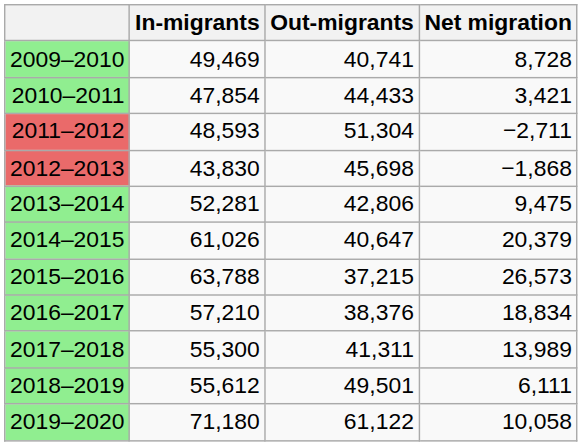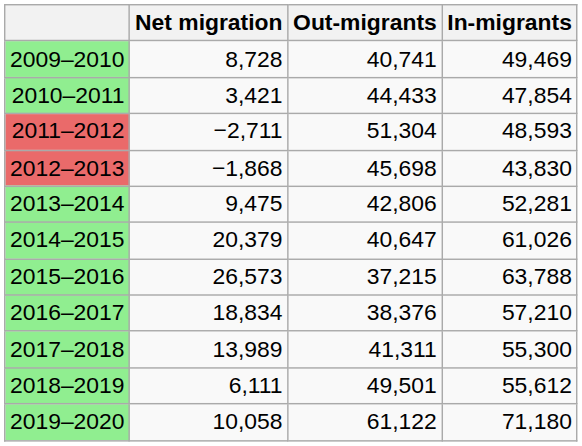 <table class="wikitable">
 <tr>
 <th></th>
+<th>Net migration</th>
+<th>Out-migrants</th>
 <th>In-migrants</th>
-<th>Out-migrants</th>
-<th>Net migration</th>
 </tr>
 <tr style="text-align: right;">
 <td style="background: #90EE90;">2009–2010</td>
+<td> 8,728</td>
+<td> 40,741</td>
 <td> 49,469</td>
-<td> 40,741</td>
-<td> 8,728</td>
 </tr>
 <tr style="text-align: right;">
 <td style="background: #90EE90;">2010–2011</td>
+<td> 3,421</td>
+<td> 44,433</td>
 <td> 47,854</td>
-<td> 44,433</td>
-<td> 3,421</td>
 </tr>
 <tr style="text-align: right;">
 <td style="background: #EA6A6A;">2011–2012</td>
+<td> −2,711</td>
+<td> 51,304</td>
 <td> 48,593</td>
-<td> 51,304</td>
-<td> −2,711</td>
 </tr>
 <tr style="text-align: right;">
 <td style="background: #EA6A6A;">2012–2013</td>
+<td> −1,868</td>
+<td> 45,698</td>
 <td> 43,830</td>
-<td> 45,698</td>
-<td> −1,868</td>
 </tr>
 <tr style="text-align: right;">
 <td style="background: #90EE90;">2013–2014</td>
+<td> 9,475</td>
+<td> 42,806</td>
 <td> 52,281</td>
-<td> 42,806</td>
-<td> 9,475</td>
 </tr>
 <tr style="text-align: right;">
 <td style="background: #90EE90;">2014–2015</td>
+<td> 20,379</td>
+<td> 40,647</td>
 <td> 61,026</td>
-<td> 40,647</td>
-<td> 20,379</td>
 </tr>
 <tr style="text-align: right;">
 <td style="background: #90EE90;">2015–2016</td>
+<td> 26,573</td>
+<td> 37,215</td>
 <td> 63,788</td>
-<td> 37,215</td>
-<td> 26,573</td>
 </tr>
 <tr style="text-align: right;">
 <td style="background: #90EE90;">2016–2017</td>
+<td> 18,834</td>
+<td> 38,376</td>
 <td> 57,210</td>
-<td> 38,376</td>
-<td> 18,834</td>
 </tr>
 <tr style="text-align: right;">
 <td style="background: #90EE90;">2017–2018</td>
+<td> 13,989</td>
+<td> 41,311</td>
 <td> 55,300</td>
-<td> 41,311</td>
-<td> 13,989</td>
 </tr>
 <tr style="text-align: right;">
 <td style="background: #90EE90;">2018–2019</td>
+<td> 6,111</td>
+<td> 49,501</td>
 <td> 55,612</td>
-<td> 49,501</td>
-<td> 6,111</td>
 </tr>
 <tr style="text-align: right;">
 <td style="background: #90EE90;">2019–2020</td>
+<td> 10,058</td>
+<td> 61,122</td>
 <td> 71,180</td>
-<td> 61,122</td>
-<td> 10,058</td>
 </tr>
 </table>
